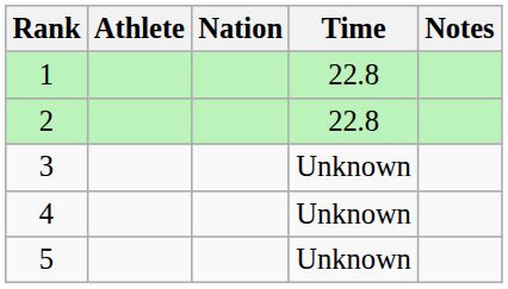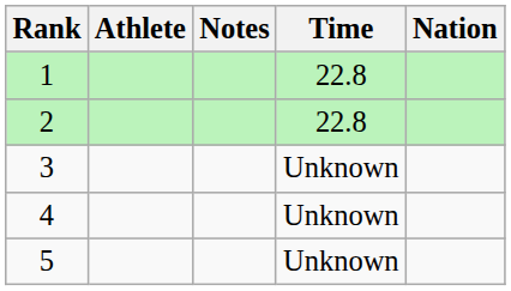 <table class="wikitable sortable" style="text-align:center">
 <tr>
 <th>Rank</th>
 <th>Athlete</th>
+<th>Notes</th>
+<th>Time</th>
 <th>Nation</th>
-<th>Time</th>
-<th>Notes</th>
 </tr>
 <tr style="background:#bbf3bb;">
 <td>1</td>
 <td align=left></td>
+<td></td>
+<td>22.8</td>
 <td align=left></td>
-<td>22.8</td>
-<td></td>
 </tr>
 <tr style="background:#bbf3bb;">
 <td>2</td>
 <td align=left></td>
+<td></td>
+<td>22.8</td>
 <td align=left></td>
-<td>22.8</td>
-<td></td>
 </tr>
 <tr>
 <td>3</td>
 <td align=left></td>
+<td></td>
+<td>Unknown</td>
 <td align=left></td>
-<td>Unknown</td>
-<td></td>
 </tr>
 <tr>
 <td>4</td>
 <td align=left></td>
+<td></td>
+<td>Unknown</td>
 <td align=left></td>
-<td>Unknown</td>
-<td></td>
 </tr>
 <tr>
 <td>5</td>
 <td align=left></td>
+<td></td>
+<td>Unknown</td>
 <td align=left></td>
-<td>Unknown</td>
-<td></td>
 </tr>
 </table>
